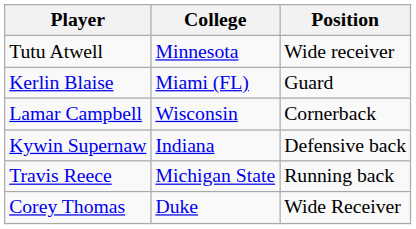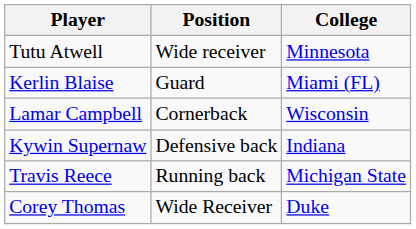 <table class="wikitable">
 <tr>
 <th>Player</th>
+<th>Position</th>
 <th>College</th>
-<th>Position</th>
 </tr>
 <tr>
 <td>Tutu Atwell</td>
+<td>Wide receiver</td>
 <td><a href='#'>Minnesota</a></td>
-<td>Wide receiver</td>
 </tr>
 <tr>
 <td><a href='#'>Kerlin Blaise</a></td>
+<td>Guard</td>
 <td><a href='#'>Miami (FL)</a></td>
-<td>Guard</td>
 </tr>
 <tr>
 <td><a href='#'>Lamar Campbell</a></td>
+<td>Cornerback</td>
 <td><a href='#'>Wisconsin</a></td>
-<td>Cornerback</td>
 </tr>
 <tr>
 <td><a href='#'>Kywin Supernaw</a></td>
+<td>Defensive back</td>
 <td><a href='#'>Indiana</a></td>
-<td>Defensive back</td>
 </tr>
 <tr>
 <td><a href='#'>Travis Reece</a></td>
+<td>Running back</td>
 <td><a href='#'>Michigan State</a></td>
-<td>Running back</td>
 </tr>
 <tr>
 <td><a href='#'>Corey Thomas</a></td>
+<td>Wide Receiver</td>
 <td><a href='#'>Duke</a></td>
-<td>Wide Receiver</td>
 </tr>
 </table>
